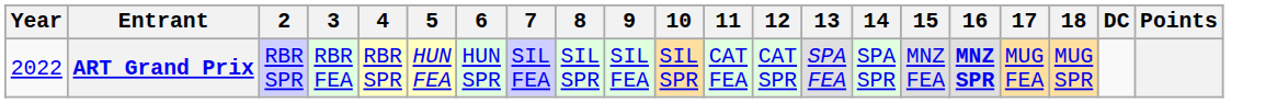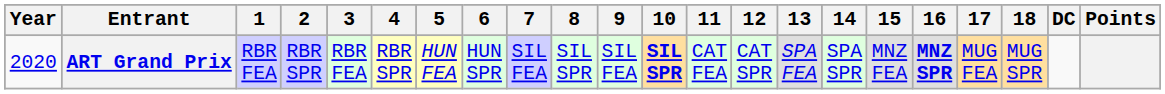 <table class="wikitable" style="text-align:center; font-size:85%">
 <tr>
 <th>Year</th>
 <th>Entrant</th>
+<th>1</th>
 <th>2</th>
 <th>3</th>
 <th>4</th>
 <th>5</th>
 <th>6</th>
 <th>7</th>
 <th>8</th>
 <th>9</th>
 <th>10</th>
 <th>11</th>
 <th>12</th>
 <th>13</th>
 <th>14</th>
 <th>15</th>
 <th>16</th>
 <th>17</th>
 <th>18</th>
 <th>DC</th>
 <th>Points</th>
 </tr>
 <tr>
-<td><a href='#'>2022</a></td>
+<td><a href='#'>2020</a></td>
 <th nowrap><a href='#'>ART Grand Prix</a></th>
+<td style="background:#CFCFFF;"><a href='#'>RBR<br>FEA</a><br></td>
 <td style="background:#CFCFFF;"><a href='#'>RBR<br>SPR</a><br></td>
 <td style="background:#DFFFDF;"><a href='#'>RBR<br>FEA</a><br> </td>
 <td style="background:#FFFFBF;"><a href='#'>RBR<br>SPR</a><br></td>
 <td style="background:#FFFFBF;"><em><a href='#'>HUN<br>FEA</a></em><br></td>
 <td style="background:#DFFFDF;"><a href='#'>HUN<br>SPR</a><br> </td>
 <td style="background:#CFCFFF;"><a href='#'>SIL<br>FEA</a><br> </td>
 <td style="background:#DFFFDF;"><a href='#'>SIL<br>SPR</a><br> </td>
 <td style="background:#DFFFDF;"><a href='#'>SIL<br>FEA</a><br> </td>
-<td style="background:#FFDF9F;"><a href='#'>SIL<br>SPR</a><br> </td>
+<td style="background:#FFDF9F;"><strong><a href='#'>SIL<br>SPR</a><br> </strong></td>
 <td style="background:#DFFFDF;"><a href='#'>CAT<br>FEA</a><br> </td>
 <td style="background:#DFFFDF;"><a href='#'>CAT<br>SPR</a><br> </td>
 <td style="background:#DFDFDF;"><em><a href='#'>SPA<br>FEA</a></em><br></td>
 <td style="background:#DFFFDF;"><a href='#'>SPA<br>SPR</a><br> </td>
 <td style="background:#DFDFDF;"><a href='#'>MNZ<br>FEA</a><br> </td>
 <td style="background:#DFDFDF;"><strong><a href='#'>MNZ<br>SPR</a><br></strong></td>
 <td style="background:#FFDF9F;"><a href='#'>MUG<br>FEA</a><br></td>
 <td style="background:#FFDF9F;"><a href='#'>MUG<br>SPR</a><br></td>
 <td></td>
 <th></th>
 </tr>
 </table>
